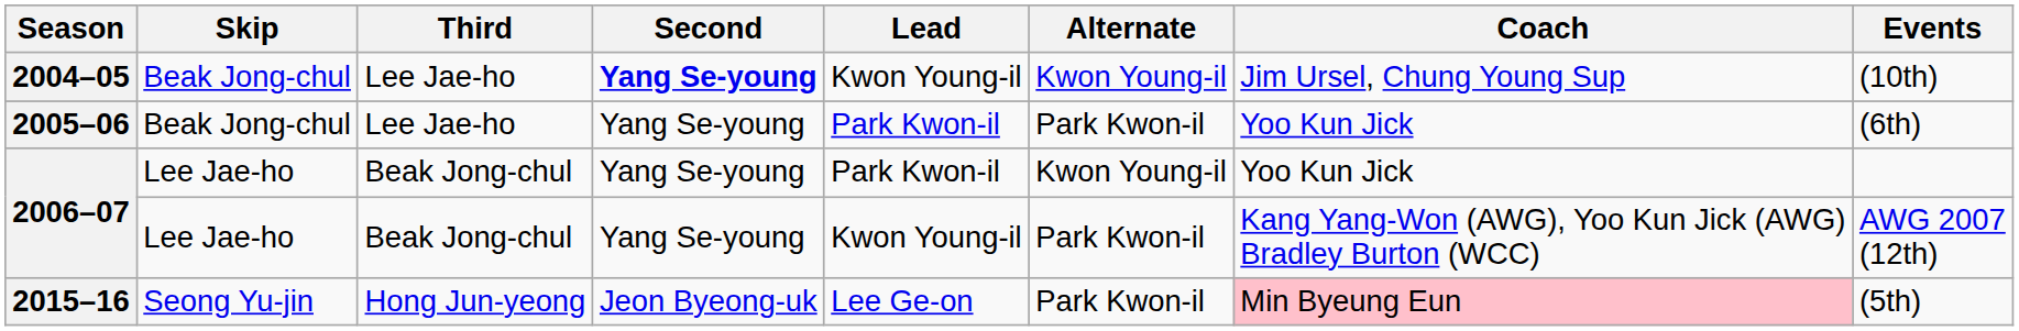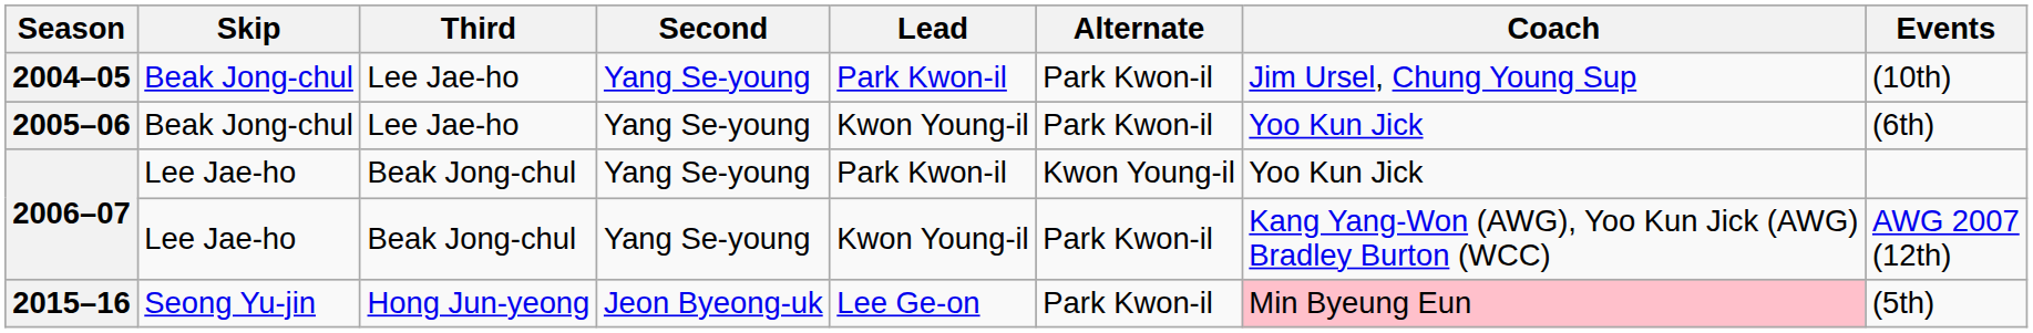 <table class="wikitable">
 <tr>
 <th scope="col">Season</th>
 <th scope="col">Skip</th>
 <th scope="col">Third</th>
 <th scope="col">Second</th>
 <th scope="col">Lead</th>
 <th scope="col">Alternate</th>
 <th scope="col">Coach</th>
 <th scope="col">Events</th>
 </tr>
 <tr>
 <th scope="row">2004–05</th>
 <td><a href='#'>Beak Jong-chul</a></td>
 <td>Lee Jae-ho</td>
-<td><strong><a href='#'>Yang Se-young</a></strong></td>
-<td>Kwon Young-il</td>
-<td><a href='#'>Kwon Young-il</a></td>
+<td><a href='#'>Yang Se-young</a></td>
+<td><a href='#'>Park Kwon-il</a></td>
+<td>Park Kwon-il</td>
 <td><a href='#'>Jim Ursel</a>, <a href='#'>Chung Young Sup</a></td>
 <td> (10th)</td>
 </tr>
 <tr>
 <th scope="row">2005–06</th>
 <td>Beak Jong-chul</td>
 <td>Lee Jae-ho</td>
 <td>Yang Se-young</td>
-<td><a href='#'>Park Kwon-il</a></td>
+<td>Kwon Young-il</td>
 <td>Park Kwon-il</td>
 <td><a href='#'>Yoo Kun Jick</a></td>
 <td> (6th)</td>
 </tr>
 <tr>
 <th scope="row" rowspan=2>2006–07</th>
 <td>Lee Jae-ho</td>
 <td>Beak Jong-chul</td>
 <td>Yang Se-young</td>
 <td>Park Kwon-il</td>
 <td>Kwon Young-il</td>
 <td>Yoo Kun Jick</td>
 <td> </td>
 </tr>
 <tr>
 <td>Lee Jae-ho</td>
 <td>Beak Jong-chul</td>
 <td>Yang Se-young</td>
 <td>Kwon Young-il</td>
 <td>Park Kwon-il</td>
 <td><a href='#'>Kang Yang-Won</a> (AWG), Yoo Kun Jick (AWG)<br><a href='#'>Bradley Burton</a> (WCC)</td>
 <td><a href='#'>AWG 2007</a> <br> (12th)</td>
 </tr>
 <tr>
 <th scope="row">2015–16</th>
 <td><a href='#'>Seong Yu-jin</a></td>
 <td><a href='#'>Hong Jun-yeong</a></td>
 <td><a href='#'>Jeon Byeong-uk</a></td>
 <td><a href='#'>Lee Ge-on</a></td>
 <td>Park Kwon-il</td>
 <td style="background: pink;">Min Byeung Eun</td>
 <td> (5th)</td>
 </tr>
 </table>
